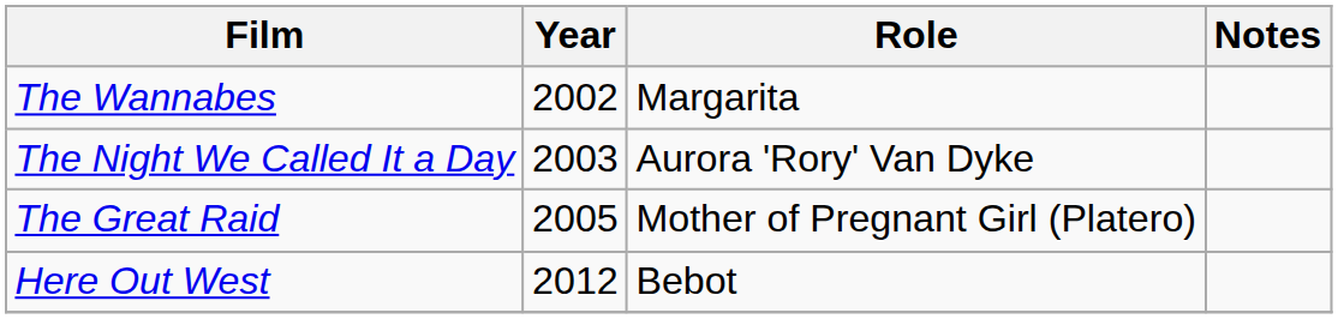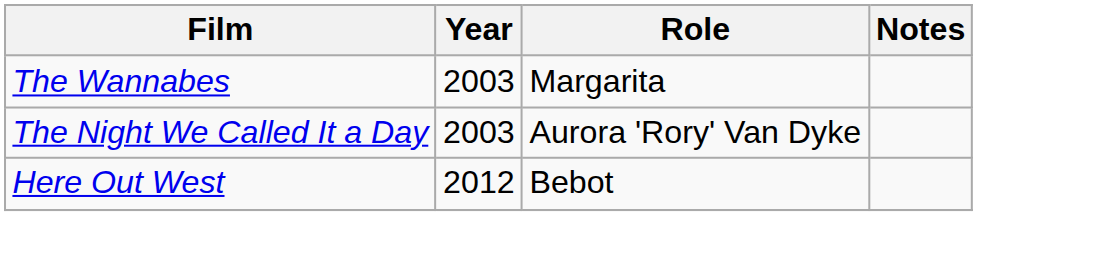 <table Class=wikitable>
 <tr>
 <th>Film</th>
 <th>Year</th>
 <th>Role</th>
 <th>Notes</th>
 </tr>
 <tr>
 <td><em><a href='#'>The Wannabes</a></em></td>
-<td>2002</td>
+<td>2003</td>
 <td>Margarita</td>
 <td></td>
 </tr>
 <tr>
 <td><em><a href='#'>The Night We Called It a Day</a></em></td>
 <td>2003</td>
 <td>Aurora 'Rory' Van Dyke</td>
-<td></td>
-</tr>
-<tr>
-<td><em><a href='#'>The Great Raid</a></em></td>
-<td>2005</td>
-<td>Mother of Pregnant Girl (Platero)</td>
 <td></td>
 </tr>
 <tr>
 <td><em><a href='#'>Here Out West</a></em></td>
 <td>2012</td>
 <td>Bebot</td>
 <td></td>
 </tr>
 <tr>
 </tr>
 </table>
